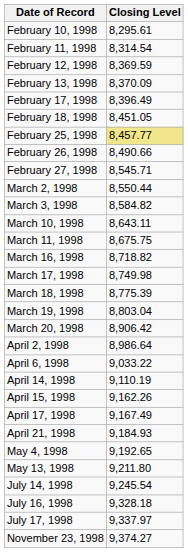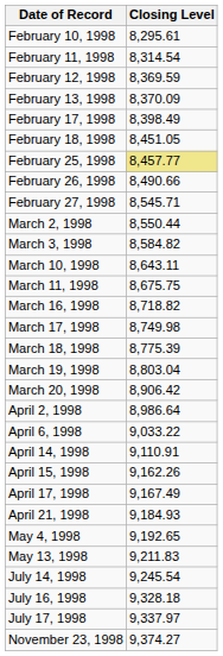 <table class="wikitable">
 <tr>
 <th>Date of Record</th>
 <th>Closing Level</th>
 </tr>
 <tr>
 <td>February 10, 1998</td>
 <td>8,295.61</td>
 </tr>
 <tr>
 <td>February 11, 1998</td>
 <td>8,314.54</td>
 </tr>
 <tr>
 <td>February 12, 1998</td>
 <td>8,369.59</td>
 </tr>
 <tr>
 <td>February 13, 1998</td>
 <td>8,370.09</td>
 </tr>
 <tr>
 <td>February 17, 1998</td>
-<td>8,396.49</td>
+<td>8,398.49</td>
 </tr>
 <tr>
 <td>February 18, 1998</td>
 <td>8,451.05</td>
 </tr>
 <tr>
 <td>February 25, 1998</td>
 <td style="background: khaki;">8,457.77</td>
 </tr>
 <tr>
 <td>February 26, 1998</td>
 <td>8,490.66</td>
 </tr>
 <tr>
 <td>February 27, 1998</td>
 <td>8,545.71</td>
 </tr>
 <tr>
 <td>March 2, 1998</td>
 <td>8,550.44</td>
 </tr>
 <tr>
 <td>March 3, 1998</td>
 <td>8,584.82</td>
 </tr>
 <tr>
 <td>March 10, 1998</td>
 <td>8,643.11</td>
 </tr>
 <tr>
 <td>March 11, 1998</td>
 <td>8,675.75</td>
 </tr>
 <tr>
 <td>March 16, 1998</td>
 <td>8,718.82</td>
 </tr>
 <tr>
 <td>March 17, 1998</td>
 <td>8,749.98</td>
 </tr>
 <tr>
 <td>March 18, 1998</td>
 <td>8,775.39</td>
 </tr>
 <tr>
 <td>March 19, 1998</td>
 <td>8,803.04</td>
 </tr>
 <tr>
 <td>March 20, 1998</td>
 <td>8,906.42</td>
 </tr>
 <tr>
 <td>April 2, 1998</td>
 <td>8,986.64</td>
 </tr>
 <tr>
 <td>April 6, 1998</td>
 <td>9,033.22</td>
 </tr>
 <tr>
 <td>April 14, 1998</td>
-<td>9,110.19</td>
+<td>9,110.91</td>
 </tr>
 <tr>
 <td>April 15, 1998</td>
 <td>9,162.26</td>
 </tr>
 <tr>
 <td>April 17, 1998</td>
 <td>9,167.49</td>
 </tr>
 <tr>
 <td>April 21, 1998</td>
 <td>9,184.93</td>
 </tr>
 <tr>
 <td>May 4, 1998</td>
 <td>9,192.65</td>
 </tr>
 <tr>
 <td>May 13, 1998</td>
-<td>9,211.80</td>
+<td>9,211.83</td>
 </tr>
 <tr>
 <td>July 14, 1998</td>
 <td>9,245.54</td>
 </tr>
 <tr>
 <td>July 16, 1998</td>
 <td>9,328.18</td>
 </tr>
 <tr>
 <td>July 17, 1998</td>
 <td>9,337.97</td>
 </tr>
 <tr>
 <td>November 23, 1998</td>
 <td>9,374.27</td>
 </tr>
 </table>
